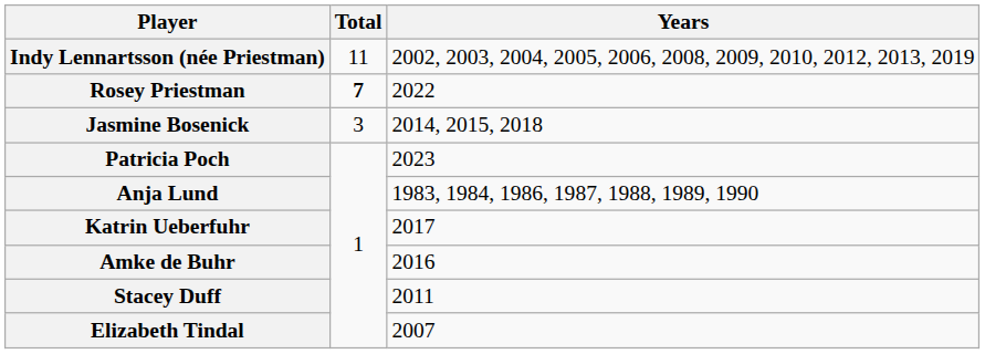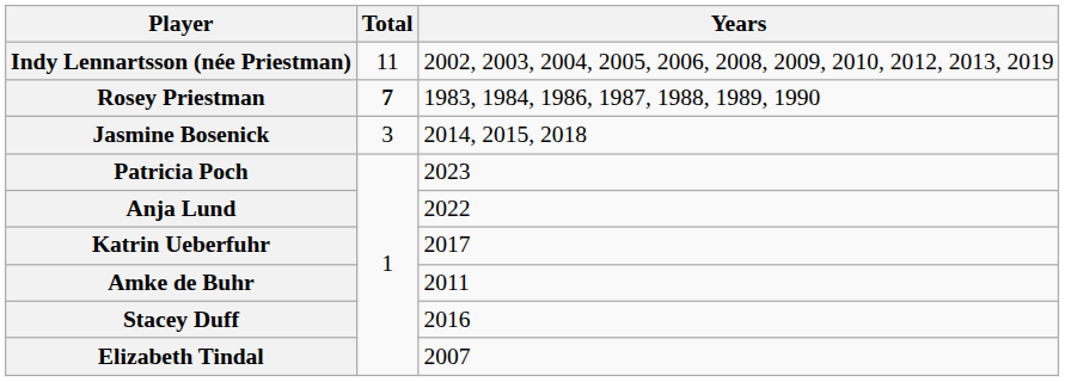 <table class="wikitable plainrowheaders">
 <tr>
 <th scope="col">Player</th>
 <th scope="col">Total</th>
 <th scope="col">Years</th>
 </tr>
 <tr>
 <th scope="row"> Indy Lennartsson (née Priestman)</th>
 <td align="center">11</td>
 <td>2002, 2003, 2004, 2005, 2006, 2008, 2009, 2010, 2012, 2013, 2019</td>
 </tr>
 <tr>
 <th scope="row"> Rosey Priestman</th>
 <td align="center"><strong>7</strong></td>
-<td>2022</td>
+<td>1983, 1984, 1986, 1987, 1988, 1989, 1990</td>
 </tr>
 <tr>
 <th scope="row"> Jasmine Bosenick</th>
 <td align="center">3</td>
 <td>2014, 2015, 2018</td>
 </tr>
 <tr>
 <th scope="row"> Patricia Poch</th>
 <td align="center" rowspan="6">1</td>
 <td>2023</td>
 </tr>
 <tr>
 <th scope="row"> Anja Lund</th>
-<td>1983, 1984, 1986, 1987, 1988, 1989, 1990</td>
+<td>2022</td>
 </tr>
 <tr>
 <th scope="row"> Katrin Ueberfuhr</th>
 <td>2017</td>
 </tr>
 <tr>
 <th scope="row"> Amke de Buhr</th>
-<td>2016</td>
+<td>2011</td>
 </tr>
 <tr>
 <th scope="row"> Stacey Duff</th>
-<td>2011</td>
+<td>2016</td>
 </tr>
 <tr>
 <th scope="row"> Elizabeth Tindal</th>
 <td>2007</td>
 </tr>
 </table>
